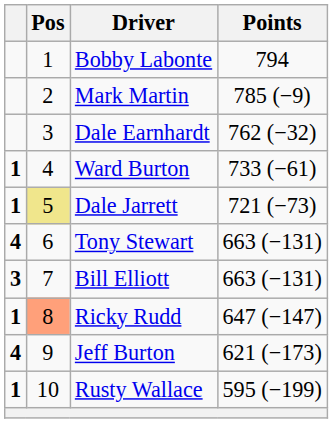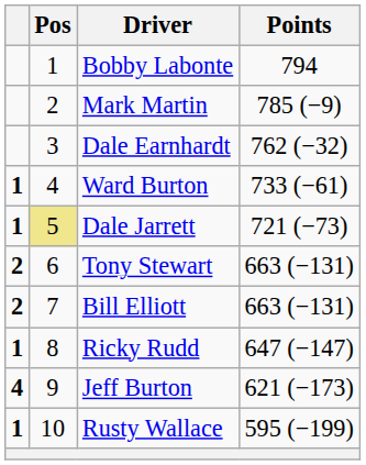 <table class="wikitable" style="font-size: 95%;">
 <tr>
 <th></th>
 <th>Pos</th>
 <th>Driver</th>
 <th>Points</th>
 </tr>
 <tr>
 <td align="left"></td>
 <td style="text-align:center;">1</td>
 <td><a href='#'>Bobby Labonte</a></td>
 <td style="text-align:center;">794</td>
 </tr>
 <tr>
 <td align="left"></td>
 <td style="text-align:center;">2</td>
 <td><a href='#'>Mark Martin</a></td>
 <td style="text-align:center;">785 (−9)</td>
 </tr>
 <tr>
 <td align="left"></td>
 <td style="text-align:center;">3</td>
 <td><a href='#'>Dale Earnhardt</a></td>
 <td style="text-align:center;">762 (−32)</td>
 </tr>
 <tr>
 <td align="left">  <strong>1</strong></td>
 <td style="text-align:center;">4</td>
 <td><a href='#'>Ward Burton</a></td>
 <td style="text-align:center;">733 (−61)</td>
 </tr>
 <tr>
 <td align="left">  <strong>1</strong></td>
 <td style="background: khaki; text-align:center;">5</td>
 <td><a href='#'>Dale Jarrett</a></td>
 <td style="text-align:center;">721 (−73)</td>
 </tr>
 <tr>
-<td align="left">  <strong>4</strong></td>
+<td align="left">  <strong>2</strong></td>
 <td style="text-align:center;">6</td>
 <td><a href='#'>Tony Stewart</a></td>
 <td style="text-align:center;">663 (−131)</td>
 </tr>
 <tr>
-<td align="left">  <strong>3</strong></td>
+<td align="left">  <strong>2</strong></td>
 <td style="text-align:center;">7</td>
 <td><a href='#'>Bill Elliott</a></td>
 <td style="text-align:center;">663 (−131)</td>
 </tr>
 <tr>
 <td align="left">  <strong>1</strong></td>
-<td style="background: lightsalmon; text-align:center;">8</td>
+<td style="text-align:center;">8</td>
 <td><a href='#'>Ricky Rudd</a></td>
 <td style="text-align:center;">647 (−147)</td>
 </tr>
 <tr>
 <td align="left">  <strong>4</strong></td>
 <td style="text-align:center;">9</td>
 <td><a href='#'>Jeff Burton</a></td>
 <td style="text-align:center;">621 (−173)</td>
 </tr>
 <tr>
 <td align="left">  <strong>1</strong></td>
 <td style="text-align:center;">10</td>
 <td><a href='#'>Rusty Wallace</a></td>
 <td style="text-align:center;">595 (−199)</td>
 </tr>
 <tr class="sortbottom">
 <th colspan="9"></th>
 </tr>
 </table>
